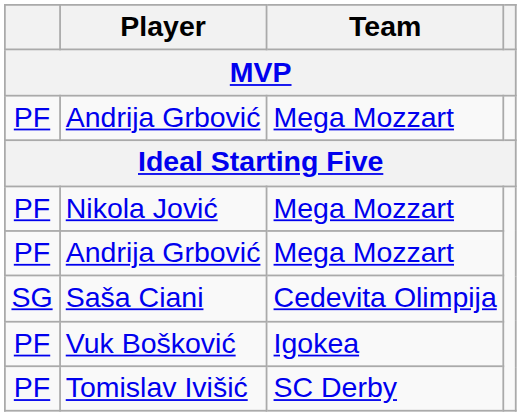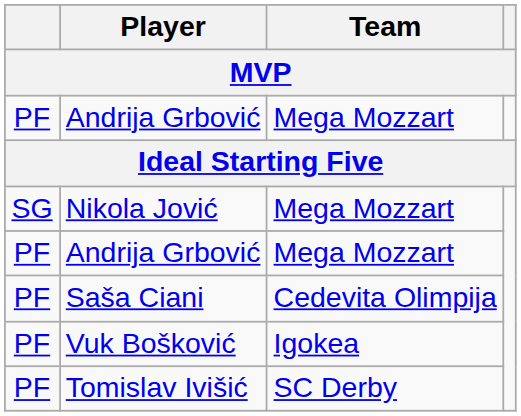 <table class="wikitable">
 <tr>
 <th align="center"></th>
 <th align="center">Player</th>
 <th align="center">Team</th>
 <th align="center"></th>
 </tr>
 <tr>
 <th colspan=4><a href='#'>MVP</a></th>
 </tr>
 <tr>
 <td align="center"><a href='#'>PF</a></td>
 <td align="left"> <a href='#'>Andrija Grbović</a></td>
 <td align="left"> <a href='#'>Mega Mozzart</a></td>
 <td align="center"></td>
 </tr>
 <tr>
 <th colspan=4><a href='#'>Ideal Starting Five</a></th>
 </tr>
 <tr>
-<td align="center"><a href='#'>PF</a></td>
+<td align="center"><a href='#'>SG</a></td>
 <td> <a href='#'>Nikola Jović</a></td>
 <td> <a href='#'>Mega Mozzart</a></td>
 <td rowspan="5" style="text-align:center;"></td>
 </tr>
 <tr>
 <td align="center"><a href='#'>PF</a></td>
 <td> <a href='#'>Andrija Grbović</a></td>
 <td> <a href='#'>Mega Mozzart</a></td>
 </tr>
 <tr>
-<td align="center"><a href='#'>SG</a></td>
+<td align="center"><a href='#'>PF</a></td>
 <td> <a href='#'>Saša Ciani</a></td>
 <td> <a href='#'>Cedevita Olimpija</a></td>
 </tr>
 <tr>
 <td align="center"><a href='#'>PF</a></td>
 <td> <a href='#'>Vuk Bošković</a></td>
 <td> <a href='#'>Igokea</a></td>
 </tr>
 <tr>
 <td align="center"><a href='#'>PF</a></td>
 <td> <a href='#'>Tomislav Ivišić</a></td>
 <td> <a href='#'>SC Derby</a></td>
 </tr>
 </table>
